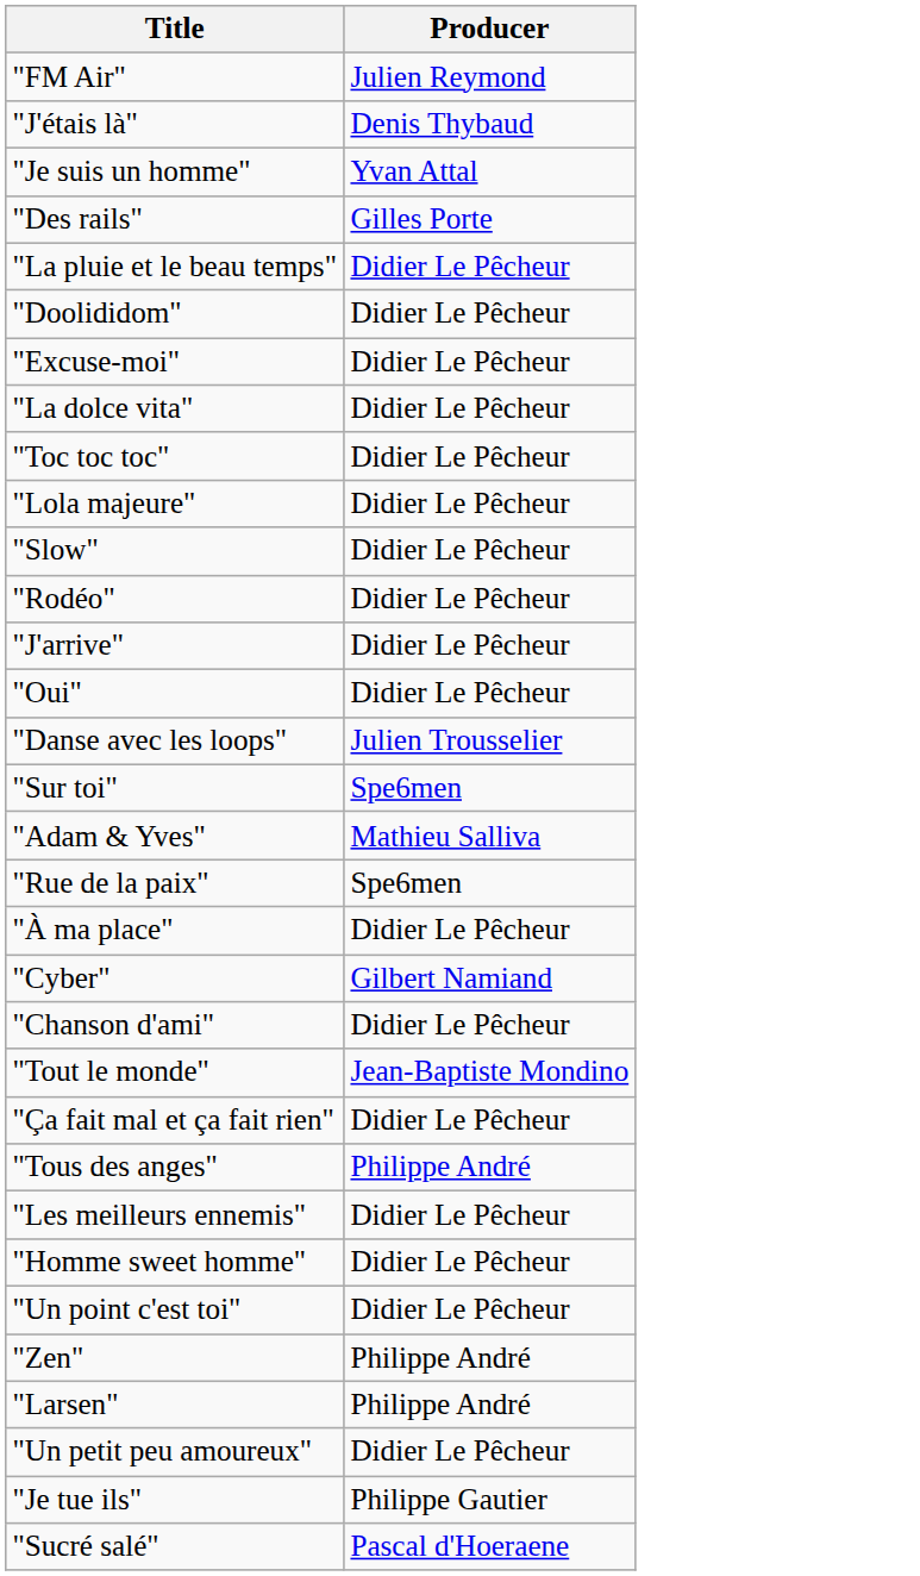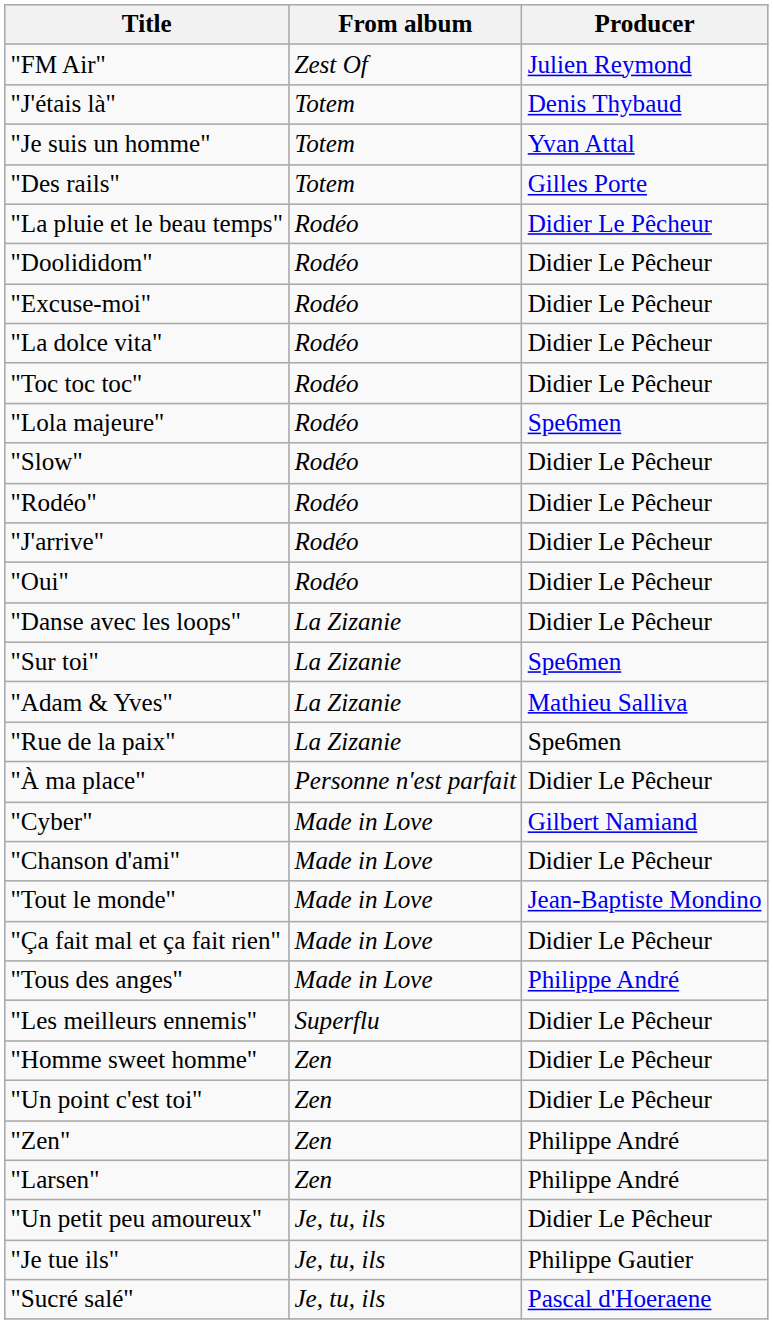 <table class="wikitable">
 <tr>
 <th>Title</th>
+<th>From album</th>
 <th>Producer</th>
 </tr>
 <tr ---->
 <td>"FM Air"</td>
+<td><em>Zest Of</em></td>
 <td><a href='#'>Julien Reymond</a></td>
 </tr>
 <tr ---->
 <td>"J'étais là"</td>
+<td><em>Totem</em></td>
 <td><a href='#'>Denis Thybaud</a></td>
 </tr>
 <tr ---->
 <td>"Je suis un homme"</td>
+<td><em>Totem</em></td>
 <td><a href='#'>Yvan Attal</a></td>
 </tr>
 <tr ---->
 <td>"Des rails"</td>
+<td><em>Totem</em></td>
 <td><a href='#'>Gilles Porte</a></td>
 </tr>
 <tr ---->
 <td>"La pluie et le beau temps"</td>
+<td><em>Rodéo</em></td>
 <td><a href='#'>Didier Le Pêcheur</a></td>
 </tr>
 <tr ---->
 <td>"Doolididom"</td>
+<td><em>Rodéo</em></td>
 <td>Didier Le Pêcheur</td>
 </tr>
 <tr ---->
 <td>"Excuse-moi"</td>
+<td><em>Rodéo</em></td>
 <td>Didier Le Pêcheur</td>
 </tr>
 <tr ---->
 <td>"La dolce vita"</td>
+<td><em>Rodéo</em></td>
 <td>Didier Le Pêcheur</td>
 </tr>
 <tr ---->
 <td>"Toc toc toc"</td>
+<td><em>Rodéo</em></td>
 <td>Didier Le Pêcheur</td>
 </tr>
 <tr ---->
 <td>"Lola majeure"</td>
-<td>Didier Le Pêcheur</td>
+<td><em>Rodéo</em></td>
+<td><a href='#'>Spe6men</a></td>
 </tr>
 <tr ---->
 <td>"Slow"</td>
+<td><em>Rodéo</em></td>
 <td>Didier Le Pêcheur</td>
 </tr>
 <tr ---->
 <td>"Rodéo"</td>
+<td><em>Rodéo</em></td>
 <td>Didier Le Pêcheur</td>
 </tr>
 <tr ---->
 <td>"J'arrive"</td>
+<td><em>Rodéo</em></td>
 <td>Didier Le Pêcheur</td>
 </tr>
 <tr ---->
 <td>"Oui"</td>
+<td><em>Rodéo</em></td>
 <td>Didier Le Pêcheur</td>
 </tr>
 <tr ---->
 <td>"Danse avec les loops"</td>
-<td><a href='#'>Julien Trousselier</a></td>
+<td><em>La Zizanie</em></td>
+<td>Didier Le Pêcheur</td>
 </tr>
 <tr ---->
 <td>"Sur toi"</td>
+<td><em>La Zizanie</em></td>
 <td><a href='#'>Spe6men</a></td>
 </tr>
 <tr ---->
 <td>"Adam & Yves"</td>
+<td><em>La Zizanie</em></td>
 <td><a href='#'>Mathieu Salliva</a></td>
 </tr>
 <tr ---->
 <td>"Rue de la paix"</td>
+<td><em>La Zizanie</em></td>
 <td>Spe6men</td>
 </tr>
 <tr ---->
 <td>"À ma place"</td>
+<td><em>Personne n'est parfait</em></td>
 <td>Didier Le Pêcheur</td>
 </tr>
 <tr ---->
 <td>"Cyber"</td>
+<td><em>Made in Love</em></td>
 <td><a href='#'>Gilbert Namiand</a></td>
 </tr>
 <tr ---->
 <td>"Chanson d'ami"</td>
+<td><em>Made in Love</em></td>
 <td>Didier Le Pêcheur</td>
 </tr>
 <tr ---->
 <td>"Tout le monde"</td>
+<td><em>Made in Love</em></td>
 <td><a href='#'>Jean-Baptiste Mondino</a></td>
 </tr>
 <tr ---->
 <td>"Ça fait mal et ça fait rien"</td>
+<td><em>Made in Love</em></td>
 <td>Didier Le Pêcheur</td>
 </tr>
 <tr ---->
 <td>"Tous des anges"</td>
+<td><em>Made in Love</em></td>
 <td><a href='#'>Philippe André</a></td>
 </tr>
 <tr ---->
 <td>"Les meilleurs ennemis"</td>
+<td><em>Superflu</em></td>
 <td>Didier Le Pêcheur</td>
 </tr>
 <tr ---->
 <td>"Homme sweet homme"</td>
+<td><em>Zen</em></td>
 <td>Didier Le Pêcheur</td>
 </tr>
 <tr ---->
 <td>"Un point c'est toi"</td>
+<td><em>Zen</em></td>
 <td>Didier Le Pêcheur</td>
 </tr>
 <tr ---->
 <td>"Zen"</td>
+<td><em>Zen</em></td>
 <td>Philippe André</td>
 </tr>
 <tr ---->
 <td>"Larsen"</td>
+<td><em>Zen</em></td>
 <td>Philippe André</td>
 </tr>
 <tr ---->
 <td>"Un petit peu amoureux"</td>
+<td><em>Je, tu, ils</em></td>
 <td>Didier Le Pêcheur</td>
 </tr>
 <tr ---->
 <td>"Je tue ils"</td>
+<td><em>Je, tu, ils</em></td>
 <td>Philippe Gautier</td>
 </tr>
 <tr ---->
 <td>"Sucré salé"</td>
+<td><em>Je, tu, ils</em></td>
 <td><a href='#'>Pascal d'Hoeraene</a></td>
 </tr>
 </table>
